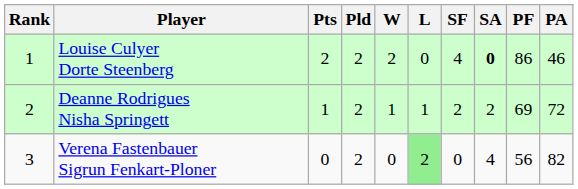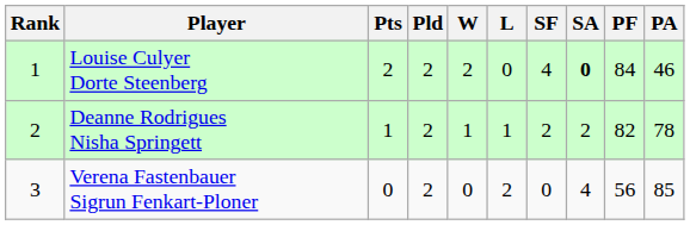 <table class=wikitable style="text-align:center; font-size:90%">
 <tr>
 <th width="20">Rank</th>
 <th width="200">Player</th>
 <th width="20">Pts</th>
 <th width="20">Pld</th>
 <th width="20">W</th>
 <th width="20">L</th>
 <th width="20">SF</th>
 <th width="20">SA</th>
 <th width="20">PF</th>
 <th width="20">PA</th>
 </tr>
 <tr bgcolor="#ccffcc">
 <td>1</td>
 <td style="text-align:left"> <a href='#'>Louise Culyer</a><br> <a href='#'>Dorte Steenberg</a></td>
 <td>2</td>
 <td>2</td>
 <td>2</td>
 <td>0</td>
 <td>4</td>
 <td><strong>0</strong></td>
-<td>86</td>
+<td>84</td>
 <td>46</td>
 </tr>
 <tr bgcolor="#ccffcc">
 <td>2</td>
 <td style="text-align:left"> <a href='#'>Deanne Rodrigues</a><br> <a href='#'>Nisha Springett</a></td>
 <td>1</td>
 <td>2</td>
 <td>1</td>
 <td>1</td>
 <td>2</td>
 <td>2</td>
-<td>69</td>
-<td>72</td>
+<td>82</td>
+<td>78</td>
 </tr>
 <tr>
 <td>3</td>
 <td style="text-align:left"> <a href='#'>Verena Fastenbauer</a><br> <a href='#'>Sigrun Fenkart-Ploner</a></td>
 <td>0</td>
 <td>2</td>
 <td>0</td>
-<td style="background: lightgreen;">2</td>
+<td>2</td>
 <td>0</td>
 <td>4</td>
 <td>56</td>
-<td>82</td>
+<td>85</td>
 </tr>
 </table>
